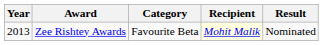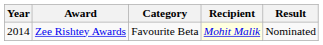 <table class="wikitable">
 <tr>
 <th>Year</th>
 <th>Award</th>
 <th>Category</th>
 <th>Recipient</th>
 <th>Result</th>
 </tr>
 <tr>
-<td>2013</td>
+<td>2014</td>
 <td><a href='#'>Zee Rishtey Awards</a></td>
 <td>Favourite Beta</td>
 <td style="background: lightyellow;"><em><a href='#'>Mohit Malik</a></em></td>
 <td>Nominated</td>
 </tr>
 </table>
